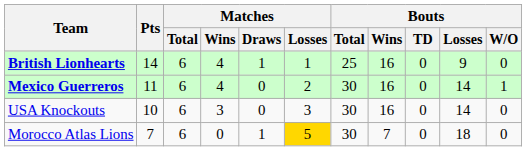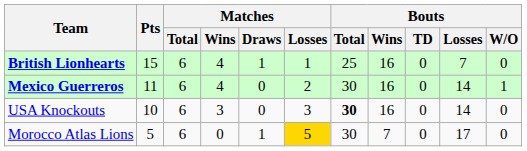 <table class="wikitable" style="text-align:center;">
 <tr>
 <th rowspan=2>Team</th>
 <th rowspan=2>Pts</th>
 <th colspan=4>Matches</th>
 <th colspan=5>Bouts</th>
 </tr>
 <tr style="font-size:95%">
 <th width=20>Total</th>
 <th width=30>Wins</th>
 <th width=30>Draws</th>
 <th width=30>Losses</th>
 <th width=20>Total</th>
 <th width=30>Wins</th>
 <th width=30>TD</th>
 <th width=30>Losses</th>
 <th>W/O</th>
 </tr>
 <tr bgcolor="#ccffcc">
 <td align=left> <strong><a href='#'>British Lionhearts</a></strong></td>
-<td>14</td>
+<td>15</td>
 <td>6</td>
 <td>4</td>
 <td>1</td>
 <td>1</td>
 <td>25</td>
 <td>16</td>
 <td>0</td>
-<td>9</td>
+<td>7</td>
 <td>0</td>
 </tr>
 <tr bgcolor="#ccffcc">
 <td align=left> <strong><a href='#'>Mexico Guerreros</a></strong></td>
 <td>11</td>
 <td>6</td>
 <td>4</td>
 <td>0</td>
 <td>2</td>
 <td>30</td>
 <td>16</td>
 <td>0</td>
 <td>14</td>
 <td>1</td>
 </tr>
 <tr>
 <td align=left> <a href='#'>USA Knockouts</a></td>
 <td>10</td>
 <td>6</td>
 <td>3</td>
 <td>0</td>
 <td>3</td>
-<td>30</td>
+<td><strong>30</strong></td>
 <td>16</td>
 <td>0</td>
 <td>14</td>
 <td>0</td>
 </tr>
 <tr>
 <td align=left> <a href='#'>Morocco Atlas Lions</a></td>
-<td>7</td>
+<td>5</td>
 <td>6</td>
 <td>0</td>
 <td>1</td>
 <td style="background: gold;">5</td>
 <td>30</td>
 <td>7</td>
 <td>0</td>
-<td>18</td>
+<td>17</td>
 <td>0</td>
 </tr>
 </table>
